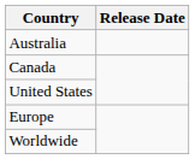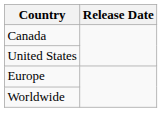 <table class="wikitable">
 <tr>
 <th>Country</th>
 <th>Release Date</th>
-</tr>
-<tr>
-<td>Australia</td>
-<td></td>
 </tr>
 <tr>
 <td>Canada</td>
 <td rowspan="2"></td>
 </tr>
 <tr>
 <td>United States</td>
 </tr>
 <tr>
 <td>Europe</td>
 <td rowspan="2"></td>
 </tr>
 <tr>
 <td>Worldwide</td>
 </tr>
 </table>
